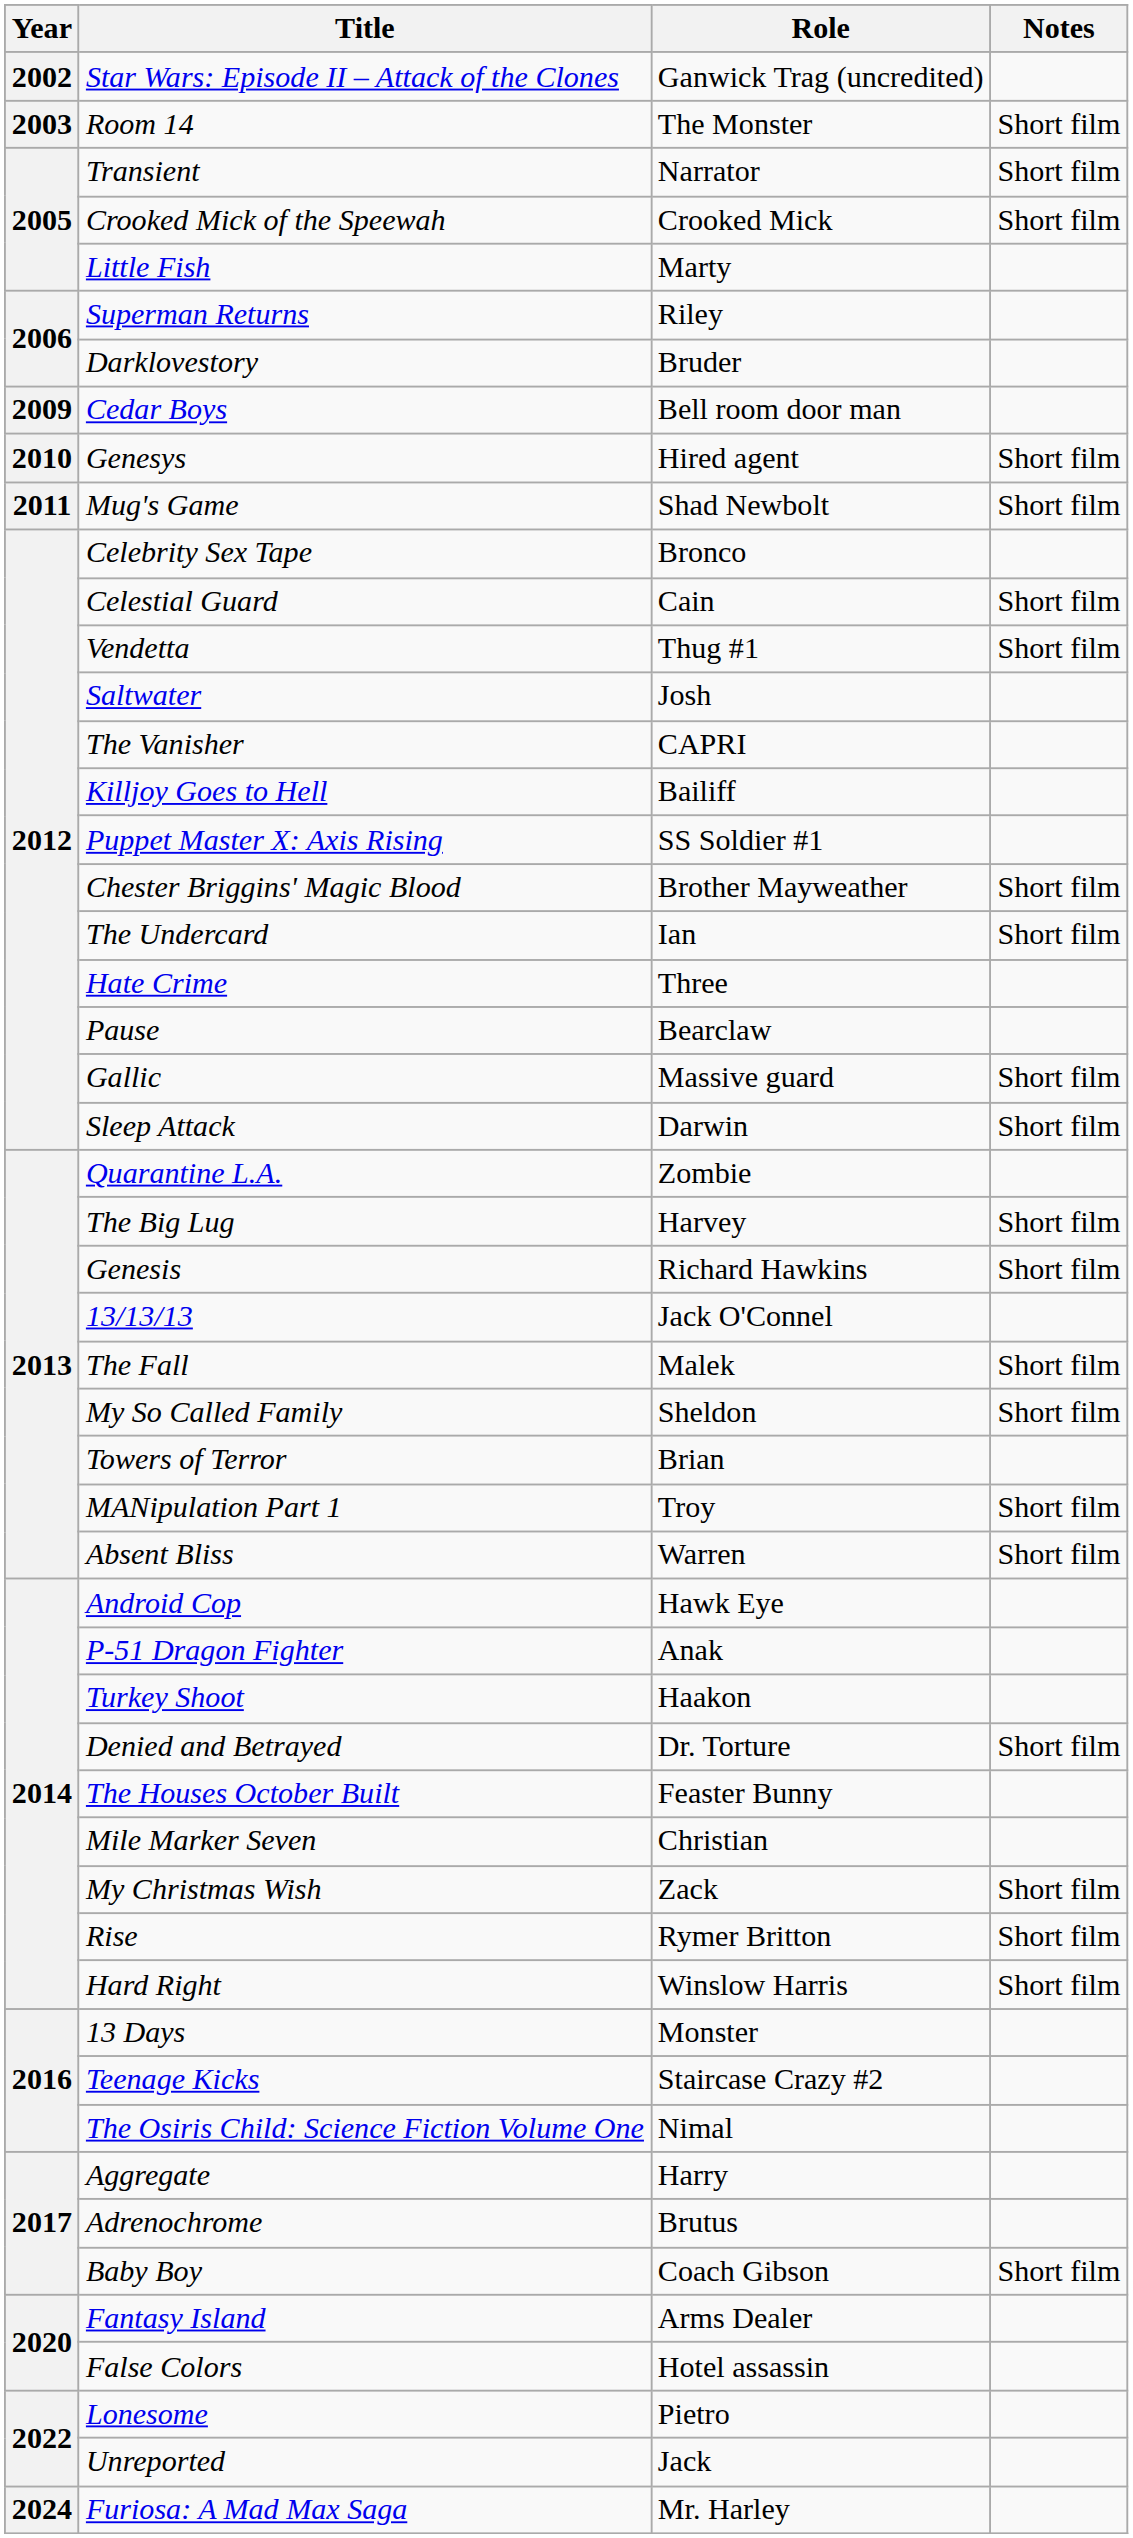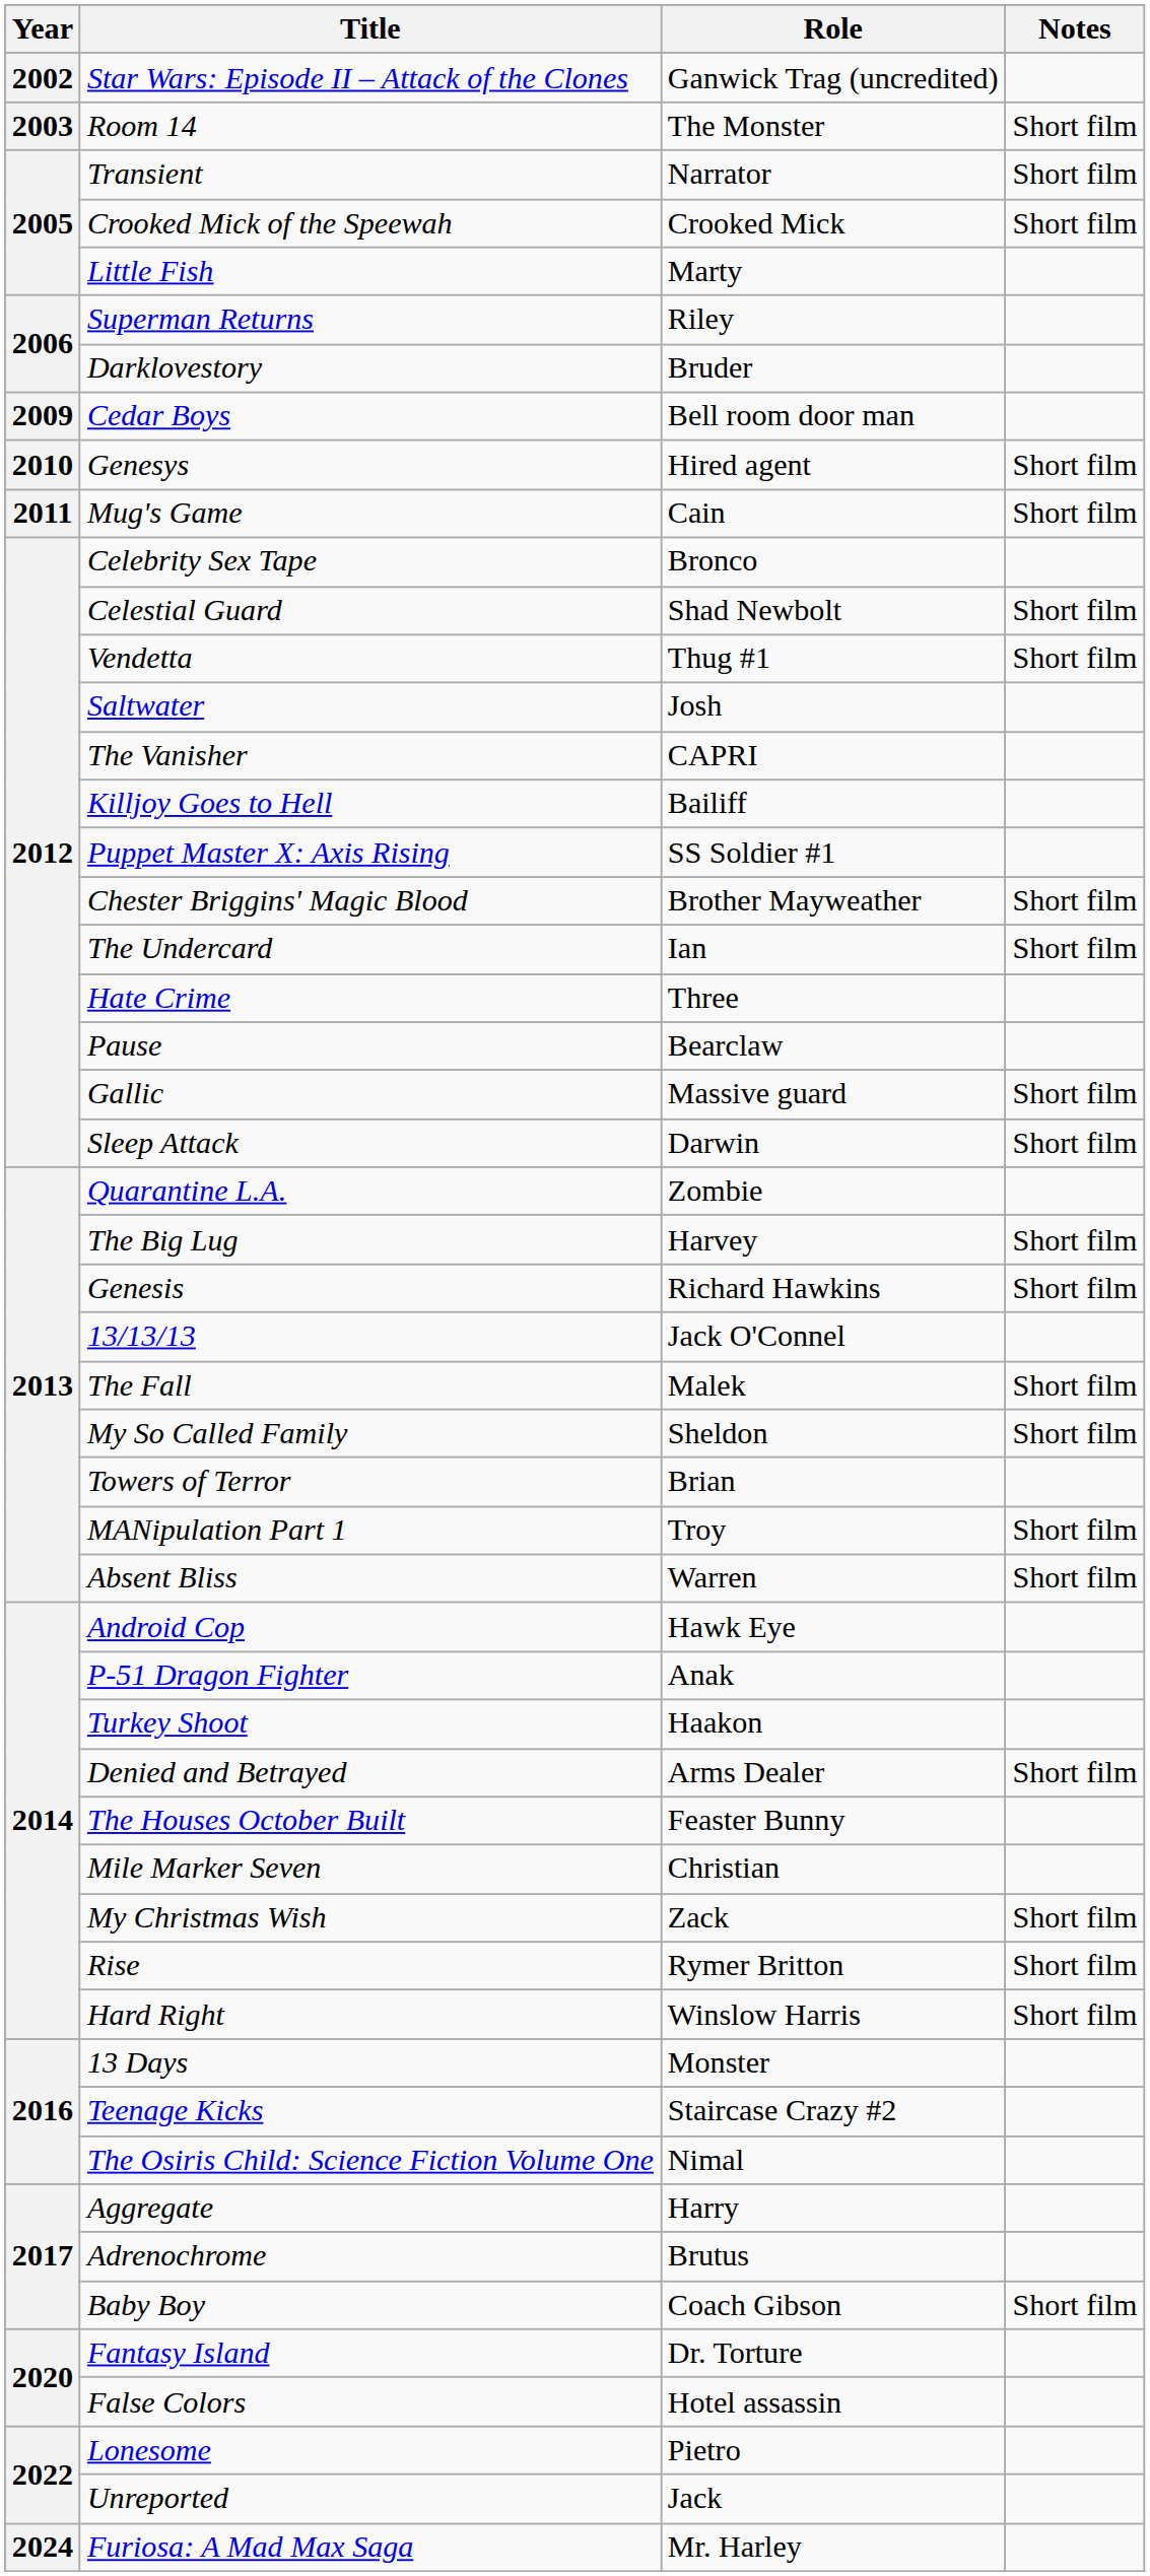 <table class="wikitable plainrowheaders sortable">
 <tr>
 <th scope="col">Year</th>
 <th scope="col">Title</th>
 <th scope="col">Role</th>
 <th scope="col" class="unsortable">Notes</th>
 </tr>
 <tr>
 <th scope="row">2002</th>
 <td><em><a href='#'>Star Wars: Episode II – Attack of the Clones</a></em></td>
 <td>Ganwick Trag (uncredited)</td>
 <td></td>
 </tr>
 <tr>
 <th scope="row">2003</th>
 <td><em>Room 14</em></td>
 <td>The Monster</td>
 <td>Short film</td>
 </tr>
 <tr>
 <th scope="row"rowspan="3">2005</th>
 <td><em>Transient</em></td>
 <td>Narrator</td>
 <td>Short film</td>
 </tr>
 <tr>
 <td><em>Crooked Mick of the Speewah</em></td>
 <td>Crooked Mick</td>
 <td>Short film</td>
 </tr>
 <tr>
 <td><em><a href='#'>Little Fish</a></em></td>
 <td>Marty</td>
 <td></td>
 </tr>
 <tr>
 <th scope="row"rowspan="2">2006</th>
 <td><em><a href='#'>Superman Returns</a></em></td>
 <td>Riley</td>
 <td></td>
 </tr>
 <tr>
 <td><em>Darklovestory</em></td>
 <td>Bruder</td>
 <td></td>
 </tr>
 <tr>
 <th scope="row">2009</th>
 <td><em><a href='#'>Cedar Boys</a></em></td>
 <td>Bell room door man</td>
 <td></td>
 </tr>
 <tr>
 <th scope="row">2010</th>
 <td><em>Genesys</em></td>
 <td>Hired agent</td>
 <td>Short film</td>
 </tr>
 <tr>
 <th scope="row">2011</th>
 <td><em>Mug's Game</em></td>
-<td>Shad Newbolt</td>
+<td>Cain</td>
 <td>Short film</td>
 </tr>
 <tr>
 <th scope="row"rowspan="13">2012</th>
 <td><em>Celebrity Sex Tape</em></td>
 <td>Bronco</td>
 <td></td>
 </tr>
 <tr>
 <td><em>Celestial Guard</em></td>
-<td>Cain</td>
+<td>Shad Newbolt</td>
 <td>Short film</td>
 </tr>
 <tr>
 <td><em>Vendetta</em></td>
 <td>Thug #1</td>
 <td>Short film</td>
 </tr>
 <tr>
 <td><em><a href='#'>Saltwater</a></em></td>
 <td>Josh</td>
 <td></td>
 </tr>
 <tr>
 <td><em>The Vanisher</em></td>
 <td>CAPRI</td>
 <td></td>
 </tr>
 <tr>
 <td><em><a href='#'>Killjoy Goes to Hell</a></em></td>
 <td>Bailiff</td>
 <td></td>
 </tr>
 <tr>
 <td><em><a href='#'>Puppet Master X: Axis Rising</a></em></td>
 <td>SS Soldier #1</td>
 <td></td>
 </tr>
 <tr>
 <td><em>Chester Briggins' Magic Blood</em></td>
 <td>Brother Mayweather</td>
 <td>Short film</td>
 </tr>
 <tr>
 <td><em>The Undercard</em></td>
 <td>Ian</td>
 <td>Short film</td>
 </tr>
 <tr>
 <td><em><a href='#'>Hate Crime</a></em></td>
 <td>Three</td>
 <td></td>
 </tr>
 <tr>
 <td><em>Pause</em></td>
 <td>Bearclaw</td>
 <td></td>
 </tr>
 <tr>
 <td><em>Gallic</em></td>
 <td>Massive guard</td>
 <td>Short film</td>
 </tr>
 <tr>
 <td><em>Sleep Attack</em></td>
 <td>Darwin</td>
 <td>Short film</td>
 </tr>
 <tr>
 <th scope="row"rowspan="9">2013</th>
 <td><em><a href='#'>Quarantine L.A.</a></em></td>
 <td>Zombie</td>
 <td></td>
 </tr>
 <tr>
 <td><em>The Big Lug</em></td>
 <td>Harvey</td>
 <td>Short film</td>
 </tr>
 <tr>
 <td><em>Genesis</em></td>
 <td>Richard Hawkins</td>
 <td>Short film</td>
 </tr>
 <tr>
 <td><em><a href='#'>13/13/13</a></em></td>
 <td>Jack O'Connel</td>
 <td></td>
 </tr>
 <tr>
 <td><em>The Fall</em></td>
 <td>Malek</td>
 <td>Short film</td>
 </tr>
 <tr>
 <td><em>My So Called Family</em></td>
 <td>Sheldon</td>
 <td>Short film</td>
 </tr>
 <tr>
 <td><em>Towers of Terror</em></td>
 <td>Brian</td>
 <td></td>
 </tr>
 <tr>
 <td><em>MANipulation Part 1</em></td>
 <td>Troy</td>
 <td>Short film</td>
 </tr>
 <tr>
 <td><em>Absent Bliss</em></td>
 <td>Warren</td>
 <td>Short film</td>
 </tr>
 <tr>
 <th scope="row"rowspan="9">2014</th>
 <td><em><a href='#'>Android Cop</a></em></td>
 <td>Hawk Eye</td>
 <td></td>
 </tr>
 <tr>
 <td><em><a href='#'>P-51 Dragon Fighter</a></em></td>
 <td>Anak</td>
 <td></td>
 </tr>
 <tr>
 <td><em><a href='#'>Turkey Shoot</a></em></td>
 <td>Haakon</td>
 <td></td>
 </tr>
 <tr>
 <td><em>Denied and Betrayed</em></td>
-<td>Dr. Torture</td>
+<td>Arms Dealer</td>
 <td>Short film</td>
 </tr>
 <tr>
 <td><em><a href='#'>The Houses October Built</a></em></td>
 <td>Feaster Bunny</td>
 <td></td>
 </tr>
 <tr>
 <td><em>Mile Marker Seven</em></td>
 <td>Christian</td>
 <td></td>
 </tr>
 <tr>
 <td><em>My Christmas Wish</em></td>
 <td>Zack</td>
 <td>Short film</td>
 </tr>
 <tr>
 <td><em>Rise</em></td>
 <td>Rymer Britton</td>
 <td>Short film</td>
 </tr>
 <tr>
 <td><em>Hard Right</em></td>
 <td>Winslow Harris</td>
 <td>Short film</td>
 </tr>
 <tr>
 <th scope="row"rowspan="3">2016</th>
 <td><em>13 Days</em></td>
 <td>Monster</td>
 <td></td>
 </tr>
 <tr>
 <td><em><a href='#'>Teenage Kicks</a></em></td>
 <td>Staircase Crazy #2</td>
 <td></td>
 </tr>
 <tr>
 <td><em><a href='#'>The Osiris Child: Science Fiction Volume One</a></em></td>
 <td>Nimal</td>
 <td></td>
 </tr>
 <tr>
 <th scope="row"rowspan="3">2017</th>
 <td><em>Aggregate</em></td>
 <td>Harry</td>
 <td></td>
 </tr>
 <tr>
 <td><em>Adrenochrome</em></td>
 <td>Brutus</td>
 <td></td>
 </tr>
 <tr>
 <td><em>Baby Boy</em></td>
 <td>Coach Gibson</td>
 <td>Short film</td>
 </tr>
 <tr>
 <th scope="row"rowspan="2">2020</th>
 <td><em><a href='#'>Fantasy Island</a></em></td>
-<td>Arms Dealer</td>
+<td>Dr. Torture</td>
 <td></td>
 </tr>
 <tr>
 <td><em>False Colors</em></td>
 <td>Hotel assassin</td>
 <td></td>
 </tr>
 <tr>
 <th scope="row"rowspan="2">2022</th>
 <td><em><a href='#'>Lonesome</a></em></td>
 <td>Pietro</td>
 <td></td>
 </tr>
 <tr>
 <td><em>Unreported</em></td>
 <td>Jack</td>
 <td></td>
 </tr>
 <tr>
 <th scope="row">2024</th>
 <td><em><a href='#'>Furiosa: A Mad Max Saga</a></em></td>
 <td>Mr. Harley</td>
 <td></td>
 </tr>
 <tr>
 </tr>
 </table>
